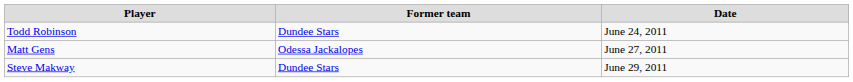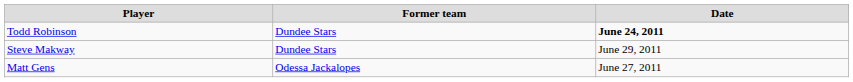 <table class="wikitable" width=60%>
 <tr align="center" bgcolor="#dddddd">
 <td><strong>Player</strong></td>
 <td><strong>Former team</strong></td>
 <td><strong>Date</strong></td>
 </tr>
 <tr>
 <td><a href='#'>Todd Robinson</a></td>
 <td><a href='#'>Dundee Stars</a></td>
-<td>June 24, 2011</td>
+<td><strong>June 24, 2011</strong></td>
+</tr>
+<tr>
+<td><a href='#'>Steve Makway</a></td>
+<td><a href='#'>Dundee Stars</a></td>
+<td>June 29, 2011</td>
 </tr>
 <tr>
 <td><a href='#'>Matt Gens</a></td>
 <td><a href='#'>Odessa Jackalopes</a></td>
 <td>June 27, 2011</td>
 </tr>
-<tr>
-<td><a href='#'>Steve Makway</a></td>
-<td><a href='#'>Dundee Stars</a></td>
-<td>June 29, 2011</td>
-</tr>
 </table>
